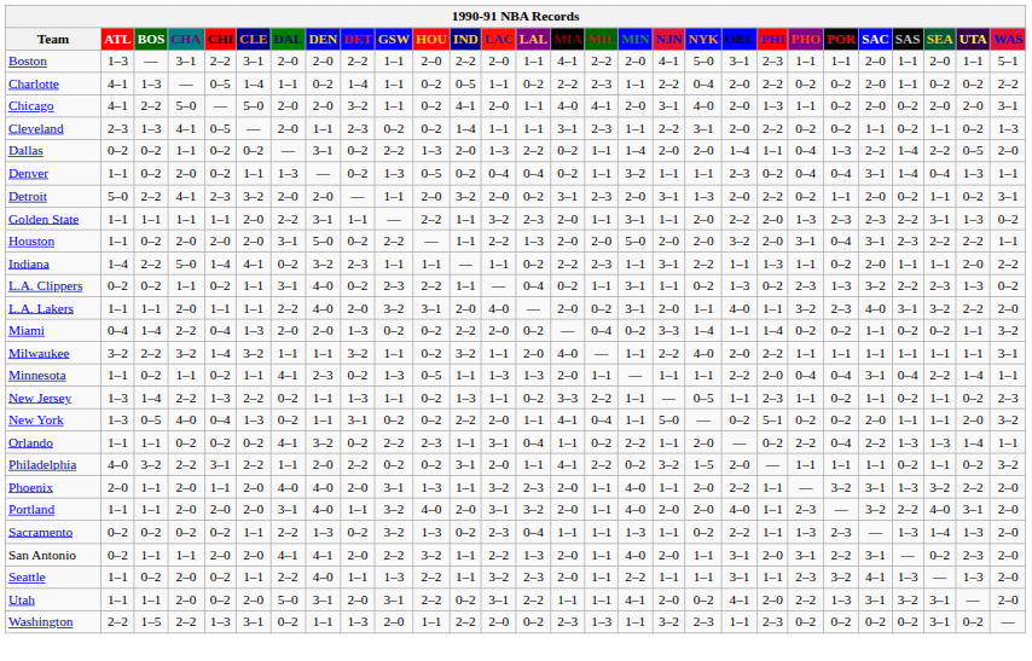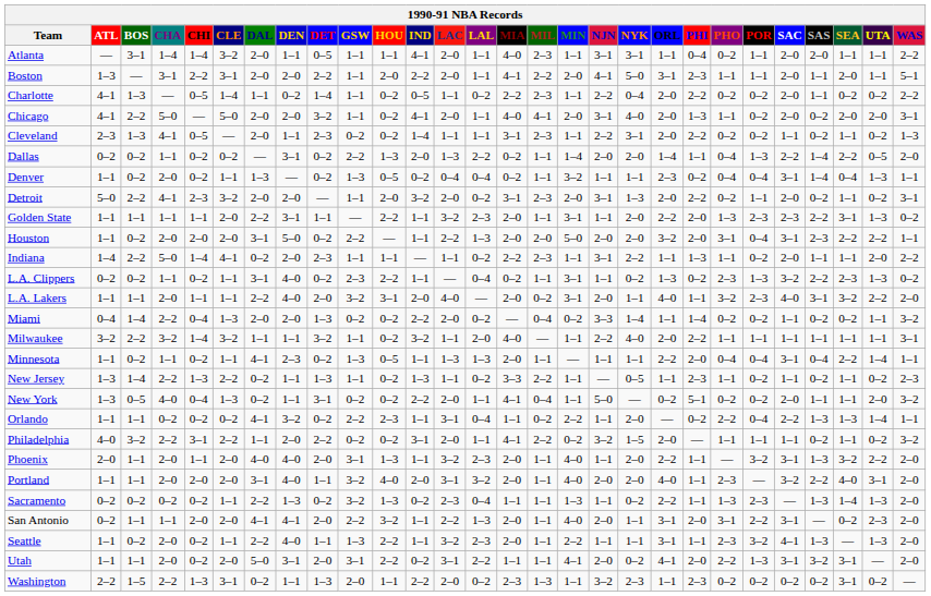 <table class="wikitable" style="font-size:95%; text-align:center;">
 <tr>
 <th colspan=28>1990-91 NBA Records</th>
 </tr>
 <tr>
 <th width=100>Team</th>
 <th style="background:#FF0000;color:#FFFFFF;width=35">ATL</th>
 <th style="background:#006400;color:#FFFFFF;width=35">BOS</th>
 <th style="background:#008080;color:#800080;width=35">CHA</th>
 <th style="background:#FF0000;color:#000000;width=35">CHI</th>
 <th style="background:#000080;color:#FF8C00;width=35">CLE</th>
 <th style="background:#008000;color:#00008B;width=35">DAL</th>
 <th style="background:#0000CD;color:#FFD700;width=35">DEN</th>
 <th style="background:#0000FF;color:#FF0000;width=35">DET</th>
 <th style="background:#0000FF;color:#FFD700;width=35">GSW</th>
 <th style="background:#FF0000;color:#FFD700;width=35">HOU</th>
 <th style="background:#000080;color:#FFD700;width=35">IND</th>
 <th style="background:#F9160D;color:#1A2E8B;width=35">LAC</th>
 <th style="background:#800080;color:#FFD700;width=35">LAL</th>
 <th style="background:#000000;color:#8B0000;width=35">MIA</th>
 <th style="background:#006400;color:#B22222;width=35">MIL</th>
 <th style="background:#0000FF;color:#228B22;width=35">MIN</th>
 <th style="background:#DC143C;color:#0000CD;width=35">NJN</th>
 <th style="background:#0000FF;color:#FF8C00;width=35">NYK</th>
 <th style="background:#0000FF;color:#000000;width=35">ORL</th>
 <th style="background:#FF0000;color:#0000FF;width=35">PHI</th>
 <th style="background:#800080;color:#FF4500;width=35">PHO</th>
 <th style="background:#000000;color:#FF0000;width=35">POR</th>
 <th style="background:#0000FF;color:#FFFFFF;width=35">SAC</th>
 <th style="background:#000000;color:#C0C0C0;width=35">SAS</th>
 <th style="background:#005831;color:#FFC322;width=35">SEA</th>
 <th style="background:#36004A;color:#FFFF00;width=35">UTA</th>
 <th style="background:#DC143C;color:#0000CD;width=35">WAS</th>
+</tr>
+<tr>
+<td style="text-align:left;"><a href='#'>Atlanta</a></td>
+<td>—</td>
+<td>3–1</td>
+<td>1–4</td>
+<td>1–4</td>
+<td>3–2</td>
+<td>2–0</td>
+<td>1–1</td>
+<td>0–5</td>
+<td>1–1</td>
+<td>1–1</td>
+<td>4–1</td>
+<td>2–0</td>
+<td>1–1</td>
+<td>4–0</td>
+<td>2–3</td>
+<td>1–1</td>
+<td>3–1</td>
+<td>3–1</td>
+<td>1–1</td>
+<td>0–4</td>
+<td>0–2</td>
+<td>1–1</td>
+<td>2–0</td>
+<td>2–0</td>
+<td>1–1</td>
+<td>1–1</td>
+<td>2–2</td>
 </tr>
 <tr>
 <td style="text-align:left;"><a href='#'>Boston</a></td>
 <td>1–3</td>
 <td>—</td>
 <td>3–1</td>
 <td>2–2</td>
 <td>3–1</td>
 <td>2–0</td>
 <td>2–0</td>
 <td>2–2</td>
 <td>1–1</td>
 <td>2–0</td>
 <td>2–2</td>
 <td>2–0</td>
 <td>1–1</td>
 <td>4–1</td>
 <td>2–2</td>
 <td>2–0</td>
 <td>4–1</td>
 <td>5–0</td>
 <td>3–1</td>
 <td>2–3</td>
 <td>1–1</td>
 <td>1–1</td>
 <td>2–0</td>
 <td>1–1</td>
 <td>2–0</td>
 <td>1–1</td>
 <td>5–1</td>
 </tr>
 <tr>
 <td style="text-align:left;"><a href='#'>Charlotte</a></td>
 <td>4–1</td>
 <td>1–3</td>
 <td>—</td>
 <td>0–5</td>
 <td>1–4</td>
 <td>1–1</td>
 <td>0–2</td>
 <td>1–4</td>
 <td>1–1</td>
 <td>0–2</td>
 <td>0–5</td>
 <td>1–1</td>
 <td>0–2</td>
 <td>2–2</td>
 <td>2–3</td>
 <td>1–1</td>
 <td>2–2</td>
 <td>0–4</td>
 <td>2–0</td>
 <td>2–2</td>
 <td>0–2</td>
 <td>0–2</td>
 <td>2–0</td>
 <td>1–1</td>
 <td>0–2</td>
 <td>0–2</td>
 <td>2–2</td>
 </tr>
 <tr>
 <td style="text-align:left;"><a href='#'>Chicago</a></td>
 <td>4–1</td>
 <td>2–2</td>
 <td>5–0</td>
 <td>—</td>
 <td>5–0</td>
 <td>2–0</td>
 <td>2–0</td>
 <td>3–2</td>
 <td>1–1</td>
 <td>0–2</td>
 <td>4–1</td>
 <td>2–0</td>
 <td>1–1</td>
 <td>4–0</td>
 <td>4–1</td>
 <td>2–0</td>
 <td>3–1</td>
 <td>4–0</td>
 <td>2–0</td>
 <td>1–3</td>
 <td>1–1</td>
 <td>0–2</td>
 <td>2–0</td>
 <td>0–2</td>
 <td>2–0</td>
 <td>2–0</td>
 <td>3–1</td>
 </tr>
 <tr>
 <td style="text-align:left;"><a href='#'>Cleveland</a></td>
 <td>2–3</td>
 <td>1–3</td>
 <td>4–1</td>
 <td>0–5</td>
 <td>—</td>
 <td>2–0</td>
 <td>1–1</td>
 <td>2–3</td>
 <td>0–2</td>
 <td>0–2</td>
 <td>1–4</td>
 <td>1–1</td>
 <td>1–1</td>
 <td>3–1</td>
 <td>2–3</td>
 <td>1–1</td>
 <td>2–2</td>
 <td>3–1</td>
 <td>2–0</td>
 <td>2–2</td>
 <td>0–2</td>
 <td>0–2</td>
 <td>1–1</td>
 <td>0–2</td>
 <td>1–1</td>
 <td>0–2</td>
 <td>1–3</td>
 </tr>
 <tr>
 <td style="text-align:left;"><a href='#'>Dallas</a></td>
 <td>0–2</td>
 <td>0–2</td>
 <td>1–1</td>
 <td>0–2</td>
 <td>0–2</td>
 <td>—</td>
 <td>3–1</td>
 <td>0–2</td>
 <td>2–2</td>
 <td>1–3</td>
 <td>2–0</td>
 <td>1–3</td>
 <td>2–2</td>
 <td>0–2</td>
 <td>1–1</td>
 <td>1–4</td>
 <td>2–0</td>
 <td>2–0</td>
 <td>1–4</td>
 <td>1–1</td>
 <td>0–4</td>
 <td>1–3</td>
 <td>2–2</td>
 <td>1–4</td>
 <td>2–2</td>
 <td>0–5</td>
 <td>2–0</td>
 </tr>
 <tr>
 <td style="text-align:left;"><a href='#'>Denver</a></td>
 <td>1–1</td>
 <td>0–2</td>
 <td>2–0</td>
 <td>0–2</td>
 <td>1–1</td>
 <td>1–3</td>
 <td>—</td>
 <td>0–2</td>
 <td>1–3</td>
 <td>0–5</td>
 <td>0–2</td>
 <td>0–4</td>
 <td>0–4</td>
 <td>0–2</td>
 <td>1–1</td>
 <td>3–2</td>
 <td>1–1</td>
 <td>1–1</td>
 <td>2–3</td>
 <td>0–2</td>
 <td>0–4</td>
 <td>0–4</td>
 <td>3–1</td>
 <td>1–4</td>
 <td>0–4</td>
 <td>1–3</td>
 <td>1–1</td>
 </tr>
 <tr>
 <td style="text-align:left;"><a href='#'>Detroit</a></td>
 <td>5–0</td>
 <td>2–2</td>
 <td>4–1</td>
 <td>2–3</td>
 <td>3–2</td>
 <td>2–0</td>
 <td>2–0</td>
 <td>—</td>
 <td>1–1</td>
 <td>2–0</td>
 <td>3–2</td>
 <td>2–0</td>
 <td>0–2</td>
 <td>3–1</td>
 <td>2–3</td>
 <td>2–0</td>
 <td>3–1</td>
 <td>1–3</td>
 <td>2–0</td>
 <td>2–2</td>
 <td>0–2</td>
 <td>1–1</td>
 <td>2–0</td>
 <td>0–2</td>
 <td>1–1</td>
 <td>0–2</td>
 <td>3–1</td>
 </tr>
 <tr>
 <td style="text-align:left;"><a href='#'>Golden State</a></td>
 <td>1–1</td>
 <td>1–1</td>
 <td>1–1</td>
 <td>1–1</td>
 <td>2–0</td>
 <td>2–2</td>
 <td>3–1</td>
 <td>1–1</td>
 <td>—</td>
 <td>2–2</td>
 <td>1–1</td>
 <td>3–2</td>
 <td>2–3</td>
 <td>2–0</td>
 <td>1–1</td>
 <td>3–1</td>
 <td>1–1</td>
 <td>2–0</td>
 <td>2–2</td>
 <td>2–0</td>
 <td>1–3</td>
 <td>2–3</td>
 <td>2–3</td>
 <td>2–2</td>
 <td>3–1</td>
 <td>1–3</td>
 <td>0–2</td>
 </tr>
 <tr>
 <td style="text-align:left;"><a href='#'>Houston</a></td>
 <td>1–1</td>
 <td>0–2</td>
 <td>2–0</td>
 <td>2–0</td>
 <td>2–0</td>
 <td>3–1</td>
 <td>5–0</td>
 <td>0–2</td>
 <td>2–2</td>
 <td>—</td>
 <td>1–1</td>
 <td>2–2</td>
 <td>1–3</td>
 <td>2–0</td>
 <td>2–0</td>
 <td>5–0</td>
 <td>2–0</td>
 <td>2–0</td>
 <td>3–2</td>
 <td>2–0</td>
 <td>3–1</td>
 <td>0–4</td>
 <td>3–1</td>
 <td>2–3</td>
 <td>2–2</td>
 <td>2–2</td>
 <td>1–1</td>
 </tr>
 <tr>
 <td style="text-align:left;"><a href='#'>Indiana</a></td>
 <td>1–4</td>
 <td>2–2</td>
 <td>5–0</td>
 <td>1–4</td>
 <td>4–1</td>
 <td>0–2</td>
-<td>3–2</td>
+<td>2–0</td>
 <td>2–3</td>
 <td>1–1</td>
 <td>1–1</td>
 <td>—</td>
 <td>1–1</td>
 <td>0–2</td>
 <td>2–2</td>
 <td>2–3</td>
 <td>1–1</td>
 <td>3–1</td>
 <td>2–2</td>
 <td>1–1</td>
 <td>1–3</td>
 <td>1–1</td>
 <td>0–2</td>
 <td>2–0</td>
 <td>1–1</td>
 <td>1–1</td>
 <td>2–0</td>
 <td>2–2</td>
 </tr>
 <tr>
 <td style="text-align:left;"><a href='#'>L.A. Clippers</a></td>
 <td>0–2</td>
 <td>0–2</td>
 <td>1–1</td>
 <td>0–2</td>
 <td>1–1</td>
 <td>3–1</td>
 <td>4–0</td>
 <td>0–2</td>
 <td>2–3</td>
 <td>2–2</td>
 <td>1–1</td>
 <td>—</td>
 <td>0–4</td>
 <td>0–2</td>
 <td>1–1</td>
 <td>3–1</td>
 <td>1–1</td>
 <td>0–2</td>
 <td>1–3</td>
 <td>0–2</td>
 <td>2–3</td>
 <td>1–3</td>
 <td>3–2</td>
 <td>2–2</td>
 <td>2–3</td>
 <td>1–3</td>
 <td>0–2</td>
 </tr>
 <tr>
 <td style="text-align:left;"><a href='#'>L.A. Lakers</a></td>
 <td>1–1</td>
 <td>1–1</td>
 <td>2–0</td>
 <td>1–1</td>
 <td>1–1</td>
 <td>2–2</td>
 <td>4–0</td>
 <td>2–0</td>
 <td>3–2</td>
 <td>3–1</td>
 <td>2–0</td>
 <td>4–0</td>
 <td>—</td>
 <td>2–0</td>
 <td>0–2</td>
 <td>3–1</td>
 <td>2–0</td>
 <td>1–1</td>
 <td>4–0</td>
 <td>1–1</td>
 <td>3–2</td>
 <td>2–3</td>
 <td>4–0</td>
 <td>3–1</td>
 <td>3–2</td>
 <td>2–2</td>
 <td>2–0</td>
 </tr>
 <tr>
 <td style="text-align:left;"><a href='#'>Miami</a></td>
 <td>0–4</td>
 <td>1–4</td>
 <td>2–2</td>
 <td>0–4</td>
 <td>1–3</td>
 <td>2–0</td>
 <td>2–0</td>
 <td>1–3</td>
 <td>0–2</td>
 <td>0–2</td>
 <td>2–2</td>
 <td>2–0</td>
 <td>0–2</td>
 <td>—</td>
 <td>0–4</td>
 <td>0–2</td>
 <td>3–3</td>
 <td>1–4</td>
 <td>1–1</td>
 <td>1–4</td>
 <td>0–2</td>
 <td>0–2</td>
 <td>1–1</td>
 <td>0–2</td>
 <td>0–2</td>
 <td>1–1</td>
 <td>3–2</td>
 </tr>
 <tr>
 <td style="text-align:left;"><a href='#'>Milwaukee</a></td>
 <td>3–2</td>
 <td>2–2</td>
 <td>3–2</td>
 <td>1–4</td>
 <td>3–2</td>
 <td>1–1</td>
 <td>1–1</td>
 <td>3–2</td>
 <td>1–1</td>
 <td>0–2</td>
 <td>3–2</td>
 <td>1–1</td>
 <td>2–0</td>
 <td>4–0</td>
 <td>—</td>
 <td>1–1</td>
 <td>2–2</td>
 <td>4–0</td>
 <td>2–0</td>
 <td>2–2</td>
 <td>1–1</td>
 <td>1–1</td>
 <td>1–1</td>
 <td>1–1</td>
 <td>1–1</td>
 <td>1–1</td>
 <td>3–1</td>
 </tr>
 <tr>
 <td style="text-align:left;"><a href='#'>Minnesota</a></td>
 <td>1–1</td>
 <td>0–2</td>
 <td>1–1</td>
 <td>0–2</td>
 <td>1–1</td>
 <td>4–1</td>
 <td>2–3</td>
 <td>0–2</td>
 <td>1–3</td>
 <td>0–5</td>
 <td>1–1</td>
 <td>1–3</td>
 <td>1–3</td>
 <td>2–0</td>
 <td>1–1</td>
 <td>—</td>
 <td>1–1</td>
 <td>1–1</td>
 <td>2–2</td>
 <td>2–0</td>
 <td>0–4</td>
 <td>0–4</td>
 <td>3–1</td>
 <td>0–4</td>
 <td>2–2</td>
 <td>1–4</td>
 <td>1–1</td>
 </tr>
 <tr>
 <td style="text-align:left;"><a href='#'>New Jersey</a></td>
 <td>1–3</td>
 <td>1–4</td>
 <td>2–2</td>
 <td>1–3</td>
 <td>2–2</td>
 <td>0–2</td>
 <td>1–1</td>
 <td>1–3</td>
 <td>1–1</td>
 <td>0–2</td>
 <td>1–3</td>
 <td>1–1</td>
 <td>0–2</td>
 <td>3–3</td>
 <td>2–2</td>
 <td>1–1</td>
 <td>—</td>
 <td>0–5</td>
 <td>1–1</td>
 <td>2–3</td>
 <td>1–1</td>
 <td>0–2</td>
 <td>1–1</td>
 <td>0–2</td>
 <td>1–1</td>
 <td>0–2</td>
 <td>2–3</td>
 </tr>
 <tr>
 <td style="text-align:left;"><a href='#'>New York</a></td>
 <td>1–3</td>
 <td>0–5</td>
 <td>4–0</td>
 <td>0–4</td>
 <td>1–3</td>
 <td>0–2</td>
 <td>1–1</td>
 <td>3–1</td>
 <td>0–2</td>
 <td>0–2</td>
 <td>2–2</td>
 <td>2–0</td>
 <td>1–1</td>
 <td>4–1</td>
 <td>0–4</td>
 <td>1–1</td>
 <td>5–0</td>
 <td>—</td>
 <td>0–2</td>
 <td>5–1</td>
 <td>0–2</td>
 <td>0–2</td>
 <td>2–0</td>
 <td>1–1</td>
 <td>1–1</td>
 <td>2–0</td>
 <td>3–2</td>
 </tr>
 <tr>
 <td style="text-align:left;"><a href='#'>Orlando</a></td>
 <td>1–1</td>
 <td>1–1</td>
 <td>0–2</td>
 <td>0–2</td>
 <td>0–2</td>
 <td>4–1</td>
 <td>3–2</td>
 <td>0–2</td>
 <td>2–2</td>
 <td>2–3</td>
 <td>1–1</td>
 <td>3–1</td>
 <td>0–4</td>
 <td>1–1</td>
 <td>0–2</td>
 <td>2–2</td>
 <td>1–1</td>
 <td>2–0</td>
 <td>—</td>
 <td>0–2</td>
 <td>2–2</td>
 <td>0–4</td>
 <td>2–2</td>
 <td>1–3</td>
 <td>1–3</td>
 <td>1–4</td>
 <td>1–1</td>
 </tr>
 <tr>
 <td style="text-align:left;"><a href='#'>Philadelphia</a></td>
 <td>4–0</td>
 <td>3–2</td>
 <td>2–2</td>
 <td>3–1</td>
 <td>2–2</td>
 <td>1–1</td>
 <td>2–0</td>
 <td>2–2</td>
 <td>0–2</td>
 <td>0–2</td>
 <td>3–1</td>
 <td>2–0</td>
 <td>1–1</td>
 <td>4–1</td>
 <td>2–2</td>
 <td>0–2</td>
 <td>3–2</td>
 <td>1–5</td>
 <td>2–0</td>
 <td>—</td>
 <td>1–1</td>
 <td>1–1</td>
 <td>1–1</td>
 <td>0–2</td>
 <td>1–1</td>
 <td>0–2</td>
 <td>3–2</td>
 </tr>
 <tr>
 <td style="text-align:left;"><a href='#'>Phoenix</a></td>
 <td>2–0</td>
 <td>1–1</td>
 <td>2–0</td>
 <td>1–1</td>
 <td>2–0</td>
 <td>4–0</td>
 <td>4–0</td>
 <td>2–0</td>
 <td>3–1</td>
 <td>1–3</td>
 <td>1–1</td>
 <td>3–2</td>
 <td>2–3</td>
 <td>2–0</td>
 <td>1–1</td>
 <td>4–0</td>
 <td>1–1</td>
 <td>2–0</td>
 <td>2–2</td>
 <td>1–1</td>
 <td>—</td>
 <td>3–2</td>
 <td>3–1</td>
 <td>1–3</td>
 <td>3–2</td>
 <td>2–2</td>
 <td>2–0</td>
 </tr>
 <tr>
 <td style="text-align:left;"><a href='#'>Portland</a></td>
 <td>1–1</td>
 <td>1–1</td>
 <td>2–0</td>
 <td>2–0</td>
 <td>2–0</td>
 <td>3–1</td>
 <td>4–0</td>
 <td>1–1</td>
 <td>3–2</td>
 <td>4–0</td>
 <td>2–0</td>
 <td>3–1</td>
 <td>3–2</td>
 <td>2–0</td>
 <td>1–1</td>
 <td>4–0</td>
 <td>2–0</td>
 <td>2–0</td>
 <td>4–0</td>
 <td>1–1</td>
 <td>2–3</td>
 <td>—</td>
 <td>3–2</td>
 <td>2–2</td>
 <td>4–0</td>
 <td>3–1</td>
 <td>2–0</td>
 </tr>
 <tr>
 <td style="text-align:left;"><a href='#'>Sacramento</a></td>
 <td>0–2</td>
 <td>0–2</td>
 <td>0–2</td>
 <td>0–2</td>
 <td>1–1</td>
 <td>2–2</td>
 <td>1–3</td>
 <td>0–2</td>
 <td>3–2</td>
 <td>1–3</td>
 <td>0–2</td>
 <td>2–3</td>
 <td>0–4</td>
 <td>1–1</td>
 <td>1–1</td>
 <td>1–3</td>
 <td>1–1</td>
 <td>0–2</td>
 <td>2–2</td>
 <td>1–1</td>
 <td>1–3</td>
 <td>2–3</td>
 <td>—</td>
 <td>1–3</td>
 <td>1–4</td>
 <td>1–3</td>
 <td>2–0</td>
 </tr>
 <tr>
 <td style="text-align:left;">San Antonio</td>
 <td>0–2</td>
 <td>1–1</td>
 <td>1–1</td>
 <td>2–0</td>
 <td>2–0</td>
 <td>4–1</td>
 <td>4–1</td>
 <td>2–0</td>
 <td>2–2</td>
 <td>3–2</td>
 <td>1–1</td>
 <td>2–2</td>
 <td>1–3</td>
 <td>2–0</td>
 <td>1–1</td>
 <td>4–0</td>
 <td>2–0</td>
 <td>1–1</td>
 <td>3–1</td>
 <td>2–0</td>
 <td>3–1</td>
 <td>2–2</td>
 <td>3–1</td>
 <td>—</td>
 <td>0–2</td>
 <td>2–3</td>
 <td>2–0</td>
 </tr>
 <tr>
 <td style="text-align:left;"><a href='#'>Seattle</a></td>
 <td>1–1</td>
 <td>0–2</td>
 <td>2–0</td>
 <td>0–2</td>
 <td>1–1</td>
 <td>2–2</td>
 <td>4–0</td>
 <td>1–1</td>
 <td>1–3</td>
 <td>2–2</td>
 <td>1–1</td>
 <td>3–2</td>
 <td>2–3</td>
 <td>2–0</td>
 <td>1–1</td>
 <td>2–2</td>
 <td>1–1</td>
 <td>1–1</td>
 <td>3–1</td>
 <td>1–1</td>
 <td>2–3</td>
 <td>3–2</td>
 <td>4–1</td>
 <td>1–3</td>
 <td>—</td>
 <td>1–3</td>
 <td>2–0</td>
 </tr>
 <tr>
 <td style="text-align:left;"><a href='#'>Utah</a></td>
 <td>1–1</td>
 <td>1–1</td>
 <td>2–0</td>
 <td>0–2</td>
 <td>2–0</td>
 <td>5–0</td>
 <td>3–1</td>
 <td>2–0</td>
 <td>3–1</td>
 <td>2–2</td>
 <td>0–2</td>
 <td>3–1</td>
 <td>2–2</td>
 <td>1–1</td>
 <td>1–1</td>
 <td>4–1</td>
 <td>2–0</td>
 <td>0–2</td>
 <td>4–1</td>
 <td>2–0</td>
 <td>2–2</td>
 <td>1–3</td>
 <td>3–1</td>
 <td>3–2</td>
 <td>3–1</td>
 <td>—</td>
 <td>2–0</td>
 </tr>
 <tr>
 <td style="text-align:left;"><a href='#'>Washington</a></td>
 <td>2–2</td>
 <td>1–5</td>
 <td>2–2</td>
 <td>1–3</td>
 <td>3–1</td>
 <td>0–2</td>
 <td>1–1</td>
 <td>1–3</td>
 <td>2–0</td>
 <td>1–1</td>
 <td>2–2</td>
 <td>2–0</td>
 <td>0–2</td>
 <td>2–3</td>
 <td>1–3</td>
 <td>1–1</td>
 <td>3–2</td>
 <td>2–3</td>
 <td>1–1</td>
 <td>2–3</td>
 <td>0–2</td>
 <td>0–2</td>
 <td>0–2</td>
 <td>0–2</td>
 <td>3–1</td>
 <td>0–2</td>
 <td>—</td>
 </tr>
 </table>
